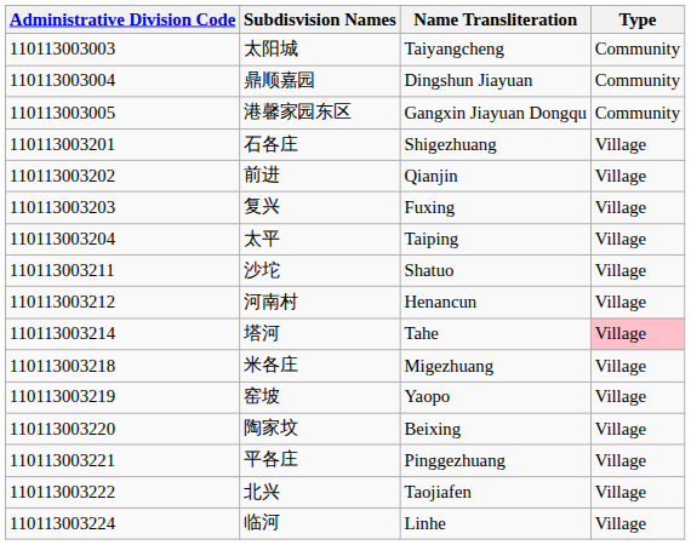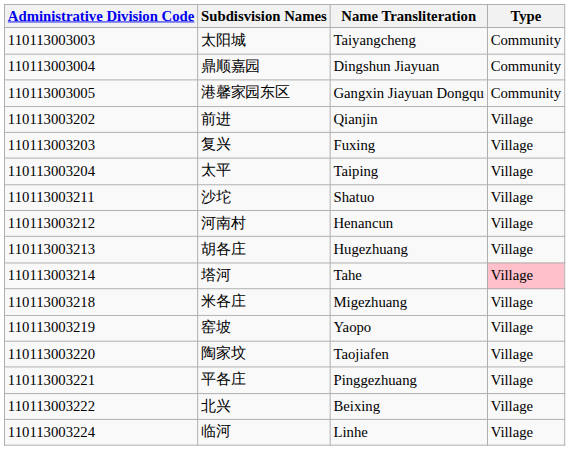 <table class="wikitable sortable">
 <tr>
 <th><a href='#'>Administrative Division Code</a></th>
 <th>Subdisvision Names</th>
 <th>Name Transliteration</th>
 <th>Type</th>
 </tr>
 <tr>
 <td>110113003003</td>
 <td>太阳城</td>
 <td>Taiyangcheng</td>
 <td>Community</td>
 </tr>
 <tr>
 <td>110113003004</td>
 <td>鼎顺嘉园</td>
 <td>Dingshun Jiayuan</td>
 <td>Community</td>
 </tr>
 <tr>
 <td>110113003005</td>
 <td>港馨家园东区</td>
 <td>Gangxin Jiayuan Dongqu</td>
 <td>Community</td>
-</tr>
-<tr>
-<td>110113003201</td>
-<td>石各庄</td>
-<td>Shigezhuang</td>
-<td>Village</td>
 </tr>
 <tr>
 <td>110113003202</td>
 <td>前进</td>
 <td>Qianjin</td>
 <td>Village</td>
 </tr>
 <tr>
 <td>110113003203</td>
 <td>复兴</td>
 <td>Fuxing</td>
 <td>Village</td>
 </tr>
 <tr>
 <td>110113003204</td>
 <td>太平</td>
 <td>Taiping</td>
 <td>Village</td>
 </tr>
 <tr>
 <td>110113003211</td>
 <td>沙坨</td>
 <td>Shatuo</td>
 <td>Village</td>
 </tr>
 <tr>
 <td>110113003212</td>
 <td>河南村</td>
 <td>Henancun</td>
 <td>Village</td>
 </tr>
 <tr>
+<td>110113003213</td>
+<td>胡各庄</td>
+<td>Hugezhuang</td>
+<td>Village</td>
+</tr>
+<tr>
 <td>110113003214</td>
 <td>塔河</td>
 <td>Tahe</td>
 <td style="background: pink;">Village</td>
 </tr>
 <tr>
 <td>110113003218</td>
 <td>米各庄</td>
 <td>Migezhuang</td>
 <td>Village</td>
 </tr>
 <tr>
 <td>110113003219</td>
 <td>窑坡</td>
 <td>Yaopo</td>
 <td>Village</td>
 </tr>
 <tr>
 <td>110113003220</td>
 <td>陶家坟</td>
-<td>Beixing</td>
+<td>Taojiafen</td>
 <td>Village</td>
 </tr>
 <tr>
 <td>110113003221</td>
 <td>平各庄</td>
 <td>Pinggezhuang</td>
 <td>Village</td>
 </tr>
 <tr>
 <td>110113003222</td>
 <td>北兴</td>
-<td>Taojiafen</td>
+<td>Beixing</td>
 <td>Village</td>
 </tr>
 <tr>
 <td>110113003224</td>
 <td>临河</td>
 <td>Linhe</td>
 <td>Village</td>
 </tr>
 </table>
